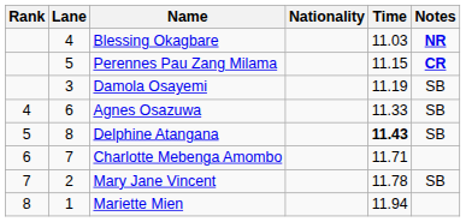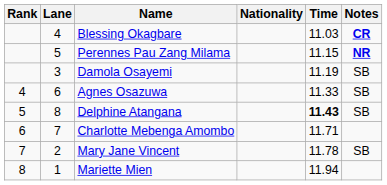 <table class="wikitable sortable" style="text-align:center">
 <tr>
 <th>Rank</th>
 <th>Lane</th>
 <th>Name</th>
 <th>Nationality</th>
 <th>Time</th>
 <th>Notes</th>
 </tr>
 <tr>
 <td></td>
 <td>4</td>
 <td align=left><a href='#'>Blessing Okagbare</a></td>
 <td align=left></td>
 <td>11.03</td>
-<td><strong><a href='#'>NR</a></strong></td>
+<td><strong><a href='#'>CR</a></strong></td>
 </tr>
 <tr>
 <td></td>
 <td>5</td>
 <td align=left><a href='#'>Perennes Pau Zang Milama</a></td>
 <td align=left></td>
 <td>11.15</td>
-<td><strong><a href='#'>CR</a></strong></td>
+<td><strong><a href='#'>NR</a></strong></td>
 </tr>
 <tr>
 <td></td>
 <td>3</td>
 <td align=left><a href='#'>Damola Osayemi</a></td>
 <td align=left></td>
 <td>11.19</td>
 <td>SB</td>
 </tr>
 <tr>
 <td>4</td>
 <td>6</td>
 <td align=left><a href='#'>Agnes Osazuwa</a></td>
 <td align=left></td>
 <td>11.33</td>
 <td>SB</td>
 </tr>
 <tr>
 <td>5</td>
 <td>8</td>
 <td align=left><a href='#'>Delphine Atangana</a></td>
 <td align=left></td>
 <td><strong>11.43</strong></td>
 <td>SB</td>
 </tr>
 <tr>
 <td>6</td>
 <td>7</td>
 <td align=left><a href='#'>Charlotte Mebenga Amombo</a></td>
 <td align=left></td>
 <td>11.71</td>
 <td></td>
 </tr>
 <tr>
 <td>7</td>
 <td>2</td>
 <td align=left><a href='#'>Mary Jane Vincent</a></td>
 <td align=left></td>
 <td>11.78</td>
 <td>SB</td>
 </tr>
 <tr>
 <td>8</td>
 <td>1</td>
 <td align=left><a href='#'>Mariette Mien</a></td>
 <td align=left></td>
 <td>11.94</td>
 <td></td>
 </tr>
 </table>
